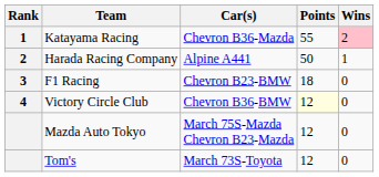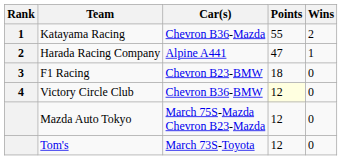 <table class="wikitable" style="font-size: 95%;">
 <tr>
 <th>Rank</th>
 <th>Team</th>
 <th>Car(s)</th>
 <th>Points</th>
 <th>Wins</th>
 </tr>
 <tr>
 <th>1</th>
 <td>  Katayama Racing</td>
 <td><a href='#'>Chevron B36</a>-<a href='#'>Mazda</a></td>
 <td>55</td>
-<td style="background: pink;">2</td>
+<td>2</td>
 </tr>
 <tr>
 <th>2</th>
 <td> Harada Racing Company</td>
 <td><a href='#'>Alpine A441</a></td>
-<td>50</td>
+<td>47</td>
 <td>1</td>
 </tr>
 <tr>
 <th>3</th>
 <td> F1 Racing</td>
 <td><a href='#'>Chevron B23</a>-<a href='#'>BMW</a></td>
 <td>18</td>
 <td>0</td>
 </tr>
 <tr>
 <th>4</th>
 <td> Victory Circle Club</td>
 <td><a href='#'>Chevron B36</a>-<a href='#'>BMW</a></td>
 <td style="background: lightyellow;">12</td>
 <td>0</td>
 </tr>
 <tr>
 <th></th>
 <td> Mazda Auto Tokyo</td>
 <td><a href='#'>March 75S</a>-<a href='#'>Mazda</a><br><a href='#'>Chevron B23</a>-<a href='#'>Mazda</a></td>
 <td>12</td>
 <td>0</td>
 </tr>
 <tr>
 <th></th>
 <td> <a href='#'>Tom's</a></td>
 <td><a href='#'>March 73S</a>-<a href='#'>Toyota</a></td>
 <td>12</td>
 <td>0</td>
 </tr>
 </table>
